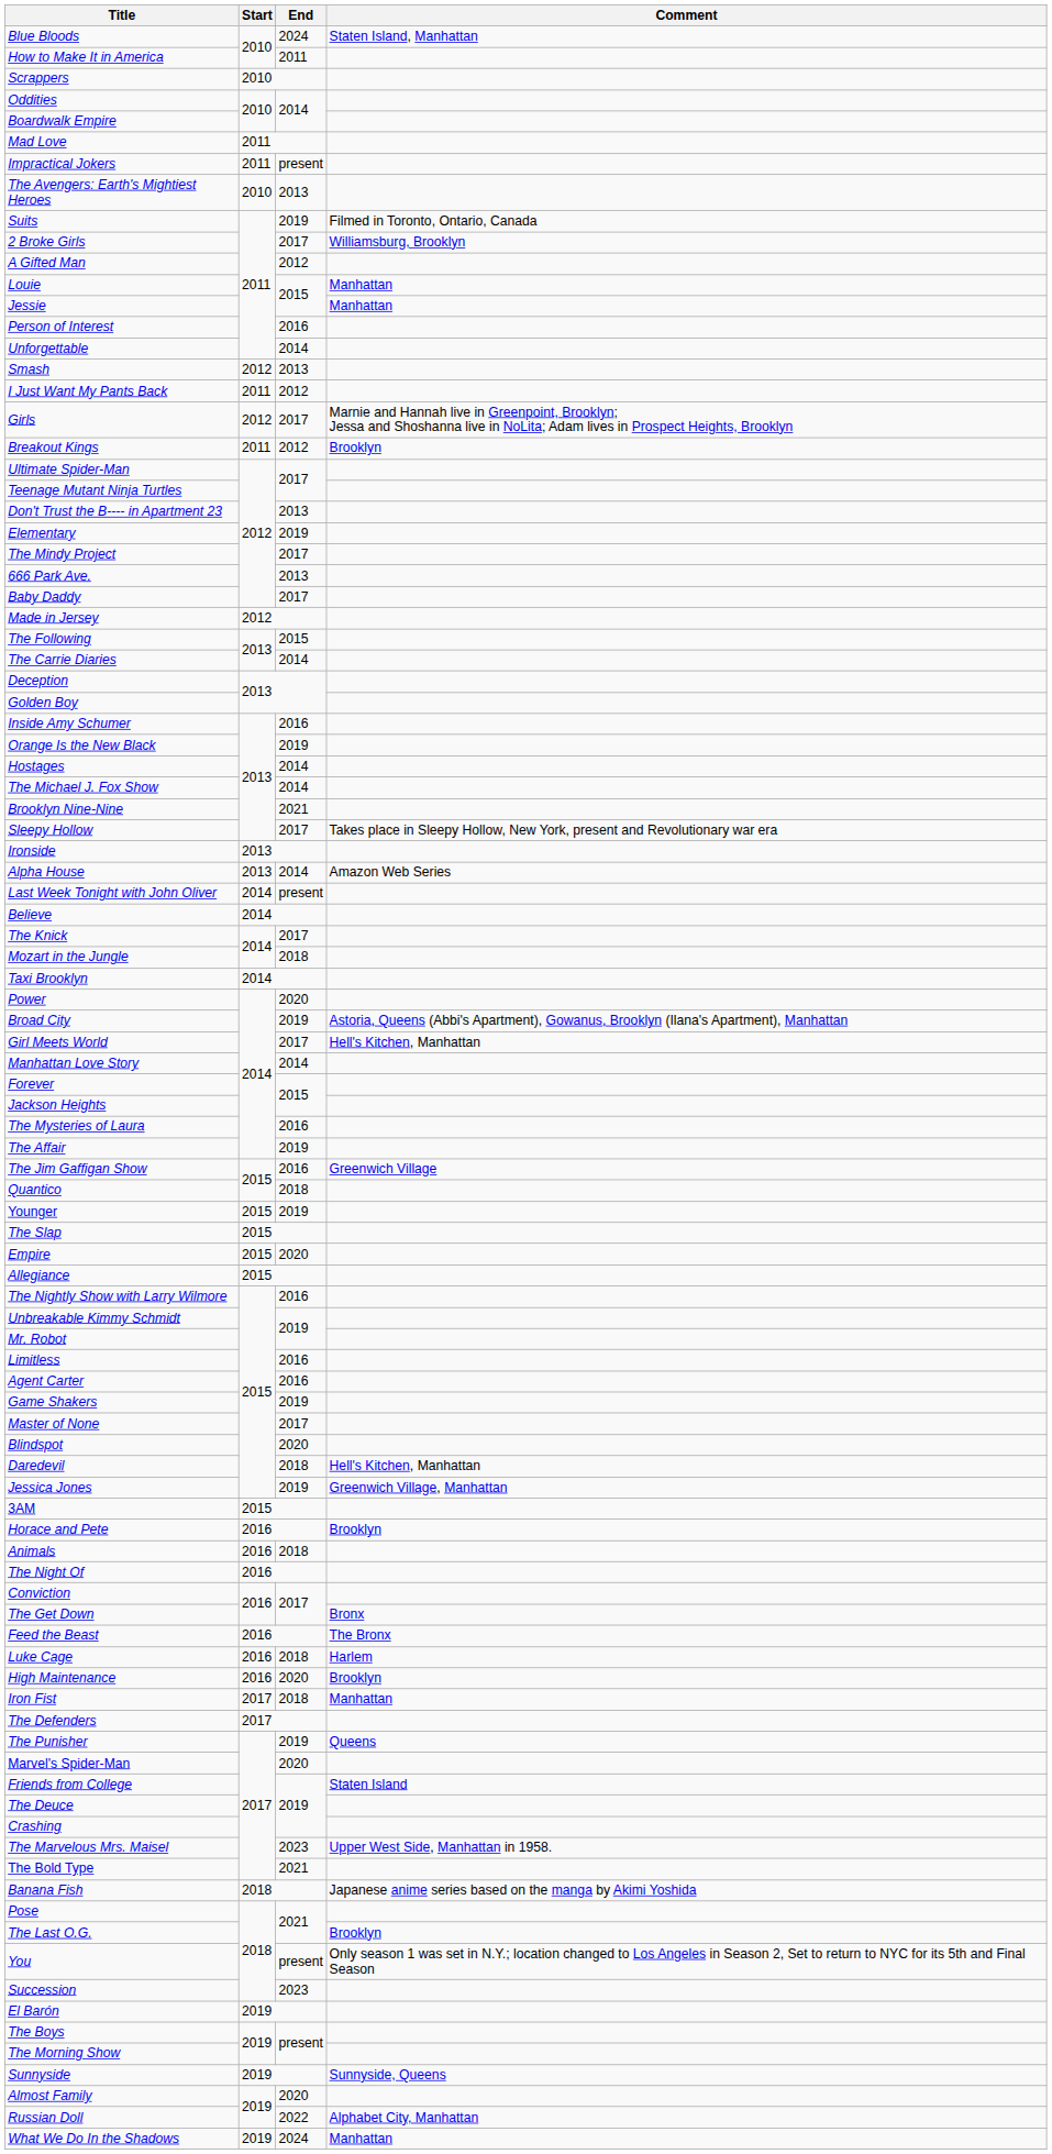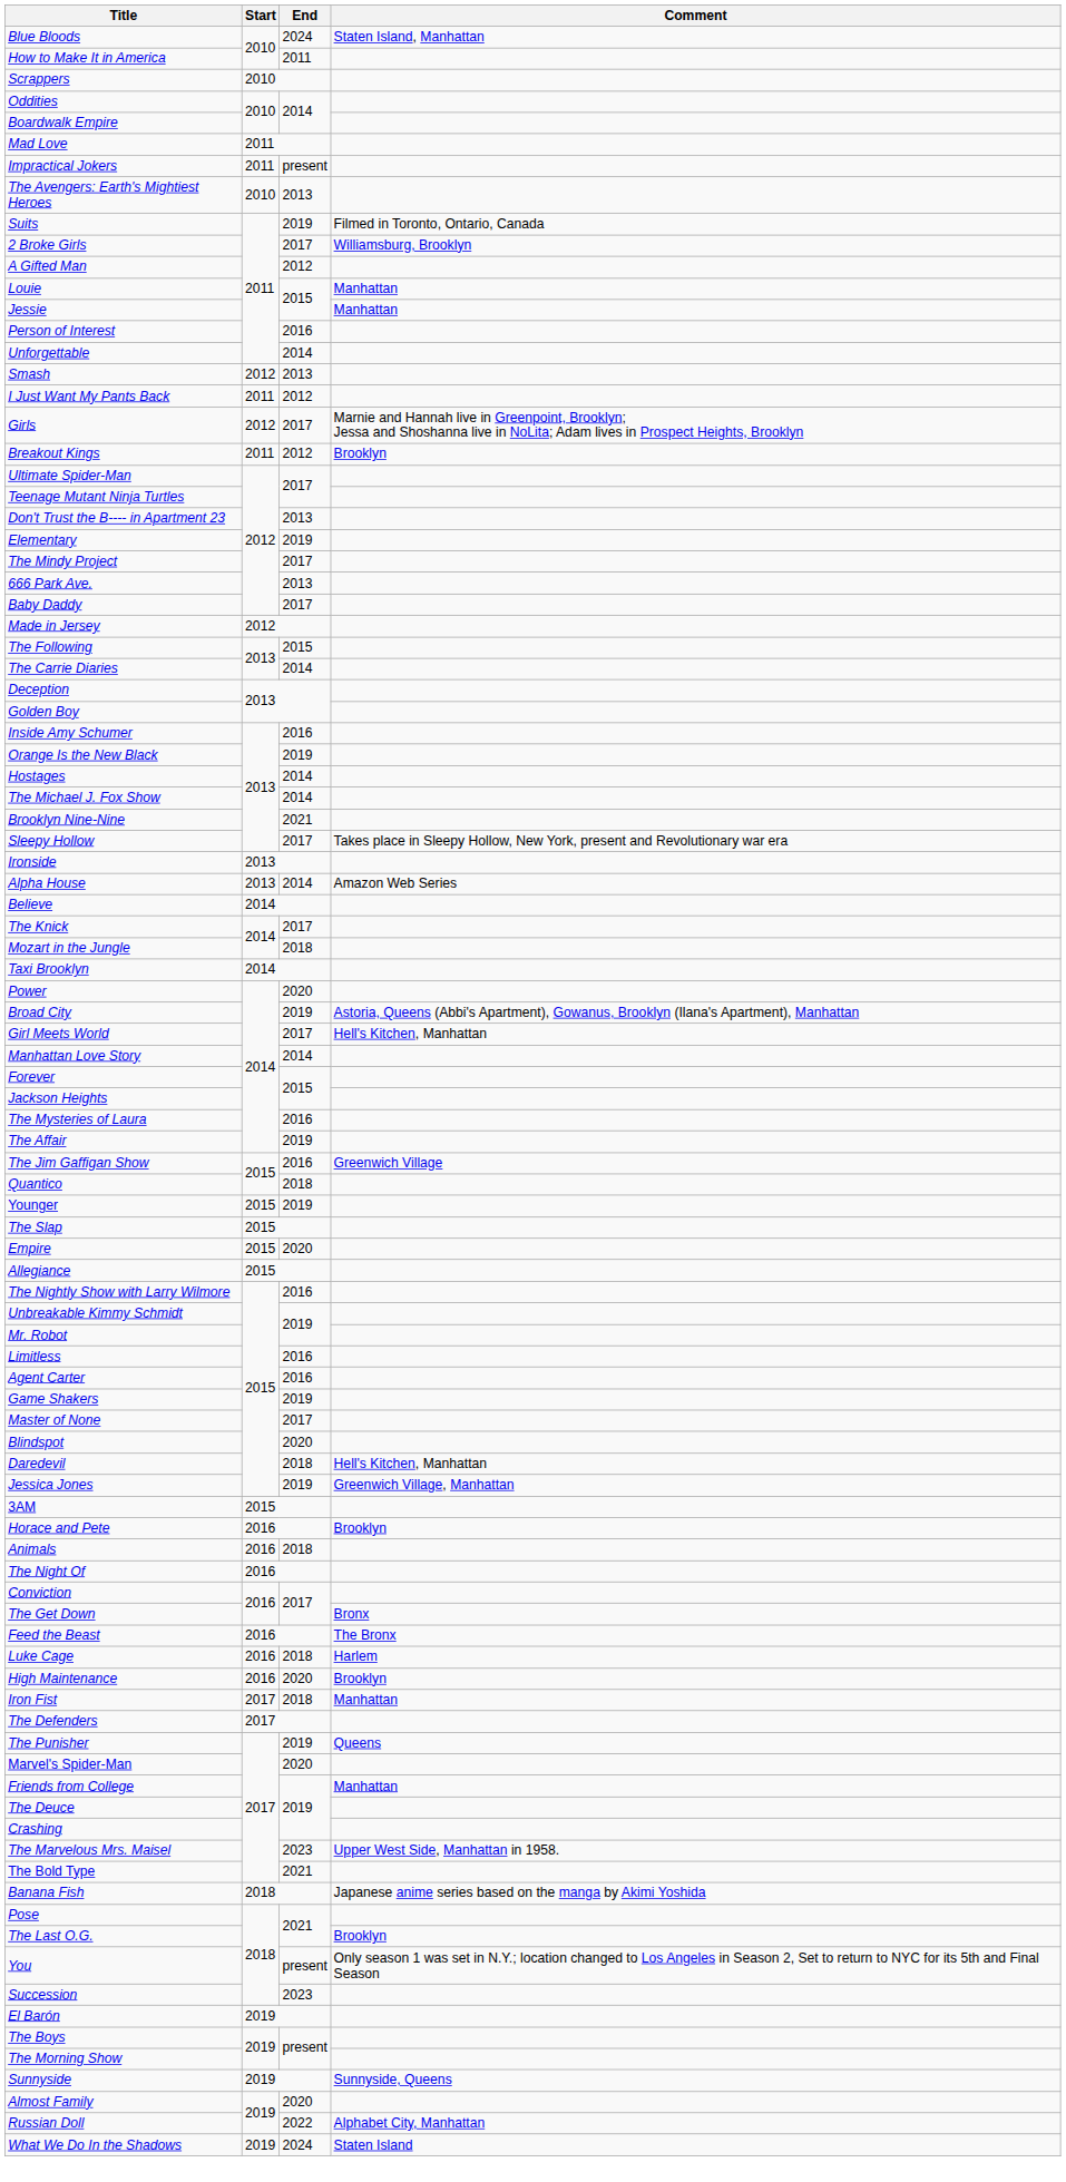 <table class="wikitable sortable">
 <tr>
 <th>Title</th>
 <th>Start</th>
 <th>End</th>
 <th>Comment</th>
 </tr>
 <tr>
 <td><em><a href='#'>Blue Bloods</a></em></td>
 <td rowspan="2">2010</td>
 <td>2024</td>
 <td><a href='#'>Staten Island</a>, <a href='#'>Manhattan</a></td>
 </tr>
 <tr>
 <td><em><a href='#'>How to Make It in America</a></em></td>
 <td>2011</td>
 <td></td>
 </tr>
 <tr>
 <td><em><a href='#'>Scrappers</a></em></td>
 <td colspan="2">2010</td>
 <td></td>
 </tr>
 <tr>
 <td><em><a href='#'>Oddities</a></em></td>
 <td rowspan="2">2010</td>
 <td rowspan="2">2014</td>
 <td></td>
 </tr>
 <tr>
 <td><em><a href='#'>Boardwalk Empire</a></em></td>
 <td></td>
 </tr>
 <tr>
 <td><em><a href='#'>Mad Love</a></em></td>
 <td colspan="2">2011</td>
 <td></td>
 </tr>
 <tr>
 <td><em><a href='#'>Impractical Jokers</a></em></td>
 <td>2011</td>
 <td>present</td>
 <td></td>
 </tr>
 <tr>
 <td><em><a href='#'>The Avengers: Earth's Mightiest Heroes</a></em></td>
 <td>2010</td>
 <td>2013</td>
 <td></td>
 </tr>
 <tr>
 <td><em><a href='#'>Suits</a></em></td>
 <td rowspan="7">2011</td>
 <td>2019</td>
 <td>Filmed in Toronto, Ontario, Canada</td>
 </tr>
 <tr>
 <td><em><a href='#'>2 Broke Girls</a></em></td>
 <td>2017</td>
 <td><a href='#'>Williamsburg, Brooklyn</a></td>
 </tr>
 <tr>
 <td><em><a href='#'>A Gifted Man</a></em></td>
 <td>2012</td>
 <td></td>
 </tr>
 <tr>
 <td><em><a href='#'>Louie</a></em></td>
 <td rowspan="2">2015</td>
 <td><a href='#'>Manhattan</a></td>
 </tr>
 <tr>
 <td><em><a href='#'>Jessie</a></em></td>
 <td><a href='#'>Manhattan</a></td>
 </tr>
 <tr>
 <td><em><a href='#'>Person of Interest</a></em></td>
 <td>2016</td>
 <td></td>
 </tr>
 <tr>
 <td><em><a href='#'>Unforgettable</a></em></td>
 <td>2014</td>
 <td></td>
 </tr>
 <tr>
 <td><em><a href='#'>Smash</a></em></td>
 <td>2012</td>
 <td>2013</td>
 <td></td>
 </tr>
 <tr>
 <td><em><a href='#'>I Just Want My Pants Back</a></em></td>
 <td>2011</td>
 <td>2012</td>
 <td></td>
 </tr>
 <tr>
 <td><em><a href='#'>Girls</a></em></td>
 <td>2012</td>
 <td>2017</td>
 <td>Marnie and Hannah live in <a href='#'>Greenpoint, Brooklyn</a>;<br>Jessa and Shoshanna live in <a href='#'>NoLita</a>; Adam lives in <a href='#'>Prospect Heights, Brooklyn</a></td>
 </tr>
 <tr>
 <td><em><a href='#'>Breakout Kings</a></em></td>
 <td>2011</td>
 <td>2012</td>
 <td><a href='#'>Brooklyn</a></td>
 </tr>
 <tr>
 <td><em><a href='#'>Ultimate Spider-Man</a></em></td>
 <td rowspan="7">2012</td>
 <td rowspan="2">2017</td>
 <td></td>
 </tr>
 <tr>
 <td><em><a href='#'>Teenage Mutant Ninja Turtles</a></em></td>
 <td></td>
 </tr>
 <tr>
 <td><em><a href='#'>Don't Trust the B---- in Apartment 23</a></em></td>
 <td>2013</td>
 <td></td>
 </tr>
 <tr>
 <td><em><a href='#'>Elementary</a></em></td>
 <td>2019</td>
 <td></td>
 </tr>
 <tr>
 <td><em><a href='#'>The Mindy Project</a></em></td>
 <td>2017</td>
 <td></td>
 </tr>
 <tr>
 <td><em><a href='#'>666 Park Ave.</a></em></td>
 <td>2013</td>
 <td></td>
 </tr>
 <tr>
 <td><em><a href='#'>Baby Daddy</a></em></td>
 <td>2017</td>
 <td></td>
 </tr>
 <tr>
 <td><em><a href='#'>Made in Jersey</a></em></td>
 <td colspan="2">2012</td>
 <td></td>
 </tr>
 <tr>
 <td><em><a href='#'>The Following</a></em></td>
 <td rowspan="2">2013</td>
 <td>2015</td>
 <td></td>
 </tr>
 <tr>
 <td><em><a href='#'>The Carrie Diaries</a></em></td>
 <td>2014</td>
 <td></td>
 </tr>
 <tr>
 <td><em><a href='#'>Deception</a></em></td>
 <td colspan="2" rowspan="2">2013</td>
 <td></td>
 </tr>
 <tr>
 <td><em><a href='#'>Golden Boy</a></em></td>
 <td></td>
 </tr>
 <tr>
 <td><em><a href='#'>Inside Amy Schumer</a></em></td>
 <td rowspan="6">2013</td>
 <td>2016</td>
 <td></td>
 </tr>
 <tr>
 <td><em><a href='#'>Orange Is the New Black</a></em></td>
 <td>2019</td>
 <td></td>
 </tr>
 <tr>
 <td><em><a href='#'>Hostages</a></em></td>
 <td>2014</td>
 <td></td>
 </tr>
 <tr>
 <td><em><a href='#'>The Michael J. Fox Show</a></em></td>
 <td>2014</td>
 <td></td>
 </tr>
 <tr>
 <td><em><a href='#'>Brooklyn Nine-Nine</a></em></td>
 <td>2021</td>
 <td></td>
 </tr>
 <tr>
 <td><em><a href='#'>Sleepy Hollow</a></em></td>
 <td>2017</td>
 <td>Takes place in Sleepy Hollow, New York, present and Revolutionary war era</td>
 </tr>
 <tr>
 <td><em><a href='#'>Ironside</a></em></td>
 <td colspan="2">2013</td>
 <td></td>
 </tr>
 <tr>
 <td><em><a href='#'>Alpha House</a></em></td>
 <td>2013</td>
 <td>2014</td>
 <td>Amazon Web Series</td>
-</tr>
-<tr>
-<td><em><a href='#'>Last Week Tonight with John Oliver</a></em></td>
-<td>2014</td>
-<td>present</td>
-<td></td>
 </tr>
 <tr>
 <td><em><a href='#'>Believe</a></em></td>
 <td colspan="2">2014</td>
 <td></td>
 </tr>
 <tr>
 <td><em><a href='#'>The Knick</a></em></td>
 <td rowspan="2">2014</td>
 <td>2017</td>
 <td></td>
 </tr>
 <tr>
 <td><em><a href='#'>Mozart in the Jungle</a></em></td>
 <td>2018</td>
 <td></td>
 </tr>
 <tr>
 <td><em><a href='#'>Taxi Brooklyn</a></em></td>
 <td colspan="2">2014</td>
 <td></td>
 </tr>
 <tr>
 <td><em><a href='#'>Power</a></em></td>
 <td rowspan="8">2014</td>
 <td>2020</td>
 <td></td>
 </tr>
 <tr>
 <td><em><a href='#'>Broad City</a></em></td>
 <td>2019</td>
 <td><a href='#'>Astoria, Queens</a> (Abbi's Apartment), <a href='#'>Gowanus, Brooklyn</a> (Ilana's Apartment), <a href='#'>Manhattan</a></td>
 </tr>
 <tr>
 <td><em><a href='#'>Girl Meets World</a></em></td>
 <td>2017</td>
 <td><a href='#'>Hell's Kitchen</a>, Manhattan</td>
 </tr>
 <tr>
 <td><em><a href='#'>Manhattan Love Story</a></em></td>
 <td>2014</td>
 <td></td>
 </tr>
 <tr>
 <td><em><a href='#'>Forever</a></em></td>
 <td rowspan="2">2015</td>
 <td></td>
 </tr>
 <tr>
 <td><em><a href='#'>Jackson Heights</a></em></td>
 <td></td>
 </tr>
 <tr>
 <td><em><a href='#'>The Mysteries of Laura</a></em></td>
 <td>2016</td>
 <td></td>
 </tr>
 <tr>
 <td><em><a href='#'>The Affair</a></em></td>
 <td>2019</td>
 <td></td>
 </tr>
 <tr>
 <td><em><a href='#'>The Jim Gaffigan Show</a></em></td>
 <td rowspan="2">2015</td>
 <td>2016</td>
 <td><a href='#'>Greenwich Village</a></td>
 </tr>
 <tr>
 <td><em><a href='#'>Quantico</a></em></td>
 <td>2018</td>
 <td></td>
 </tr>
 <tr>
 <td><a href='#'> Younger</a></td>
 <td>2015</td>
 <td>2019</td>
 </tr>
 <tr>
 <td><em><a href='#'>The Slap</a></em></td>
 <td colspan="2">2015</td>
 <td></td>
 </tr>
 <tr>
 <td><em><a href='#'>Empire</a></em></td>
 <td>2015</td>
 <td>2020</td>
 <td></td>
 </tr>
 <tr>
 <td><em><a href='#'>Allegiance</a></em></td>
 <td colspan="2">2015</td>
 <td></td>
 </tr>
 <tr>
 <td><em><a href='#'>The Nightly Show with Larry Wilmore</a></em></td>
 <td rowspan="10">2015</td>
 <td>2016</td>
 <td></td>
 </tr>
 <tr>
 <td><em><a href='#'>Unbreakable Kimmy Schmidt</a></em></td>
 <td rowspan="2">2019</td>
 <td></td>
 </tr>
 <tr>
 <td><em><a href='#'>Mr. Robot</a></em></td>
 <td></td>
 </tr>
 <tr>
 <td><em><a href='#'>Limitless</a></em></td>
 <td>2016</td>
 <td></td>
 </tr>
 <tr>
 <td><em><a href='#'>Agent Carter</a></em></td>
 <td>2016</td>
 <td></td>
 </tr>
 <tr>
 <td><em><a href='#'>Game Shakers</a></em></td>
 <td>2019</td>
 <td></td>
 </tr>
 <tr>
 <td><em><a href='#'>Master of None</a></em></td>
 <td>2017</td>
 <td></td>
 </tr>
 <tr>
 <td><em><a href='#'>Blindspot</a></em></td>
 <td>2020</td>
 <td></td>
 </tr>
 <tr>
 <td><a href='#'><em>Daredevil</em></a></td>
 <td>2018</td>
 <td><a href='#'>Hell's Kitchen</a>, Manhattan</td>
 </tr>
 <tr>
 <td><a href='#'><em>Jessica Jones</em></a></td>
 <td>2019</td>
 <td><a href='#'>Greenwich Village</a>, <a href='#'>Manhattan</a></td>
 </tr>
 <tr>
 <td><a href='#'>3AM</a></td>
 <td colspan="2">2015</td>
 <td></td>
 </tr>
 <tr>
 <td><em><a href='#'>Horace and Pete</a></em></td>
 <td colspan="2">2016</td>
 <td><a href='#'>Brooklyn</a></td>
 </tr>
 <tr>
 <td><em><a href='#'>Animals</a></em></td>
 <td>2016</td>
 <td>2018</td>
 <td></td>
 </tr>
 <tr>
 <td><em><a href='#'>The Night Of</a></em></td>
 <td colspan="2">2016</td>
 <td></td>
 </tr>
 <tr>
 <td><em><a href='#'>Conviction</a></em></td>
 <td rowspan="2">2016</td>
 <td rowspan="2">2017</td>
 <td></td>
 </tr>
 <tr>
 <td><em><a href='#'>The Get Down</a></em></td>
 <td><a href='#'>Bronx</a></td>
 </tr>
 <tr>
 <td><em><a href='#'>Feed the Beast</a></em></td>
 <td colspan="2">2016</td>
 <td><a href='#'>The Bronx</a></td>
 </tr>
 <tr>
 <td><a href='#'><em>Luke Cage</em></a></td>
 <td>2016</td>
 <td>2018</td>
 <td><a href='#'>Harlem</a></td>
 </tr>
 <tr>
 <td><em><a href='#'>High Maintenance</a></em></td>
 <td>2016</td>
 <td>2020</td>
 <td><a href='#'>Brooklyn</a></td>
 </tr>
 <tr>
 <td><em><a href='#'>Iron Fist</a></em></td>
 <td>2017</td>
 <td>2018</td>
 <td><a href='#'>Manhattan</a></td>
 </tr>
 <tr>
 <td><em><a href='#'>The Defenders</a></em></td>
 <td colspan="2">2017</td>
 <td></td>
 </tr>
 <tr>
 <td><a href='#'><em>The Punisher</em></a></td>
 <td rowspan="7">2017</td>
 <td>2019</td>
 <td><a href='#'>Queens</a></td>
 </tr>
 <tr>
 <td><a href='#'>Marvel's Spider-Man</a></td>
 <td>2020</td>
 <td></td>
 </tr>
 <tr>
 <td><em><a href='#'>Friends from College</a></em></td>
 <td rowspan="3">2019</td>
-<td><a href='#'>Staten Island</a></td>
+<td><a href='#'>Manhattan</a></td>
 </tr>
 <tr>
 <td><a href='#'><em>The Deuce</em></a></td>
 <td></td>
 </tr>
 <tr>
 <td><em><a href='#'>Crashing</a></em></td>
 <td></td>
 </tr>
 <tr>
 <td><em><a href='#'>The Marvelous Mrs. Maisel</a></em></td>
 <td>2023</td>
 <td><a href='#'>Upper West Side</a>, <a href='#'>Manhattan</a> in 1958.</td>
 </tr>
 <tr>
 <td><a href='#'>The Bold Type</a></td>
 <td>2021</td>
 <td></td>
 </tr>
 <tr>
 <td><em><a href='#'>Banana Fish</a></em></td>
 <td colspan="2">2018</td>
 <td>Japanese <a href='#'>anime</a> series based on the <a href='#'>manga</a> by <a href='#'>Akimi Yoshida</a></td>
 </tr>
 <tr>
 <td><em><a href='#'>Pose</a></em></td>
 <td rowspan="4">2018</td>
 <td rowspan="2">2021</td>
 <td></td>
 </tr>
 <tr>
 <td><em><a href='#'>The Last O.G.</a></em></td>
 <td><a href='#'>Brooklyn</a></td>
 </tr>
 <tr>
 <td><em><a href='#'>You</a></em></td>
 <td>present</td>
 <td>Only season 1 was set in N.Y.; location changed to <a href='#'>Los Angeles</a> in Season 2, Set to return to NYC for its 5th and Final Season</td>
 </tr>
 <tr>
 <td><em><a href='#'>Succession</a></em></td>
 <td>2023</td>
 <td></td>
 </tr>
 <tr>
 <td><em><a href='#'>El Barón</a></em></td>
 <td colspan="2">2019</td>
 <td></td>
 </tr>
 <tr>
 <td><em><a href='#'>The Boys</a></em></td>
 <td rowspan="2">2019</td>
 <td rowspan="2">present</td>
 <td></td>
 </tr>
 <tr>
 <td><em><a href='#'>The Morning Show</a></em></td>
 <td></td>
 </tr>
 <tr>
 <td><em><a href='#'>Sunnyside</a></em></td>
 <td colspan="2">2019</td>
 <td><a href='#'>Sunnyside, Queens</a></td>
 </tr>
 <tr>
 <td><em><a href='#'>Almost Family</a></em></td>
 <td rowspan="2">2019</td>
 <td>2020</td>
 <td></td>
 </tr>
 <tr>
 <td><em><a href='#'>Russian Doll</a></em></td>
 <td>2022</td>
 <td><a href='#'>Alphabet City, Manhattan</a></td>
 </tr>
 <tr>
 <td><em><a href='#'>What We Do In the Shadows</a></em></td>
 <td>2019</td>
 <td>2024</td>
-<td><a href='#'>Manhattan</a></td>
+<td><a href='#'>Staten Island</a></td>
 </tr>
 </table>
